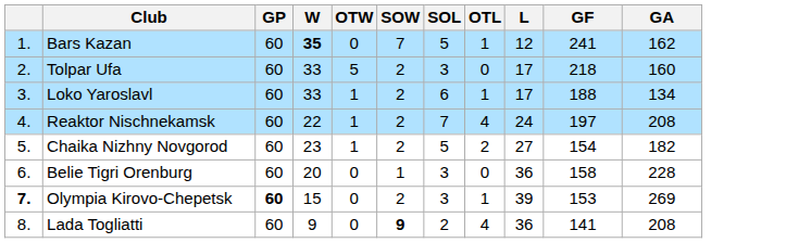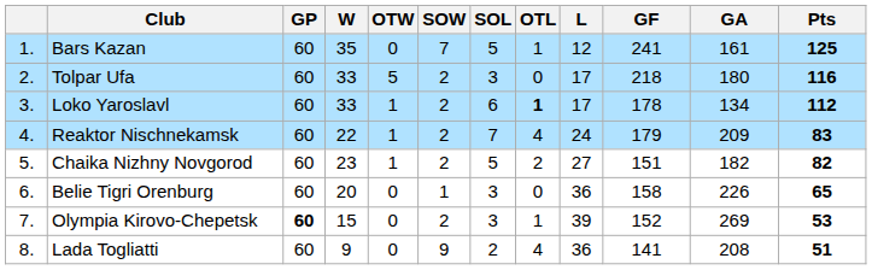 <table class="wikitable">
 <tr>
 <th width="30"></th>
 <th width="200">Club</th>
 <th width="30">GP</th>
 <th width="30">W</th>
 <th width="30">OTW</th>
 <th width="30">SOW</th>
 <th width="30">SOL</th>
 <th width="30">OTL</th>
 <th width="30">L</th>
 <th width="70">GF</th>
 <th width="70">GA</th>
+<th width="70">Pts</th>
 </tr>
 <tr bgcolor="#B0E2FF" align="center">
 <td>1.</td>
 <td align="left">Bars Kazan</td>
 <td>60</td>
-<td><strong>35</strong></td>
+<td>35</td>
 <td>0</td>
 <td>7</td>
 <td>5</td>
 <td>1</td>
 <td>12</td>
 <td>241</td>
-<td>162</td>
+<td>161</td>
+<td><strong>125</strong></td>
 </tr>
 <tr bgcolor="#B0E2FF" align="center">
 <td>2.</td>
 <td align="left">Tolpar Ufa</td>
 <td>60</td>
 <td>33</td>
 <td>5</td>
 <td>2</td>
 <td>3</td>
 <td>0</td>
 <td>17</td>
 <td>218</td>
-<td>160</td>
+<td>180</td>
+<td><strong>116</strong></td>
 </tr>
 <tr bgcolor="#B0E2FF" align="center">
 <td>3.</td>
 <td align="left">Loko Yaroslavl</td>
 <td>60</td>
 <td>33</td>
 <td>1</td>
 <td>2</td>
 <td>6</td>
-<td>1</td>
+<td><strong>1</strong></td>
 <td>17</td>
-<td>188</td>
+<td>178</td>
 <td>134</td>
+<td><strong>112</strong></td>
 </tr>
 <tr bgcolor="#B0E2FF" align="center">
 <td>4.</td>
 <td align="left">Reaktor Nischnekamsk</td>
 <td>60</td>
 <td>22</td>
 <td>1</td>
 <td>2</td>
 <td>7</td>
 <td>4</td>
 <td>24</td>
-<td>197</td>
-<td>208</td>
+<td>179</td>
+<td>209</td>
+<td><strong>83</strong></td>
 </tr>
 <tr bgcolor="#FFFFFF" align="center">
 <td>5.</td>
 <td align="left">Chaika Nizhny Novgorod</td>
 <td>60</td>
 <td>23</td>
 <td>1</td>
 <td>2</td>
 <td>5</td>
 <td>2</td>
 <td>27</td>
-<td>154</td>
+<td>151</td>
 <td>182</td>
+<td><strong>82</strong></td>
 </tr>
 <tr bgcolor="#FFFFFF" align="center">
 <td>6.</td>
 <td align="left">Belie Tigri Orenburg</td>
 <td>60</td>
 <td>20</td>
 <td>0</td>
 <td>1</td>
 <td>3</td>
 <td>0</td>
 <td>36</td>
 <td>158</td>
-<td>228</td>
+<td>226</td>
+<td><strong>65</strong></td>
 </tr>
 <tr bgcolor="#FFFFFF" align="center">
-<td><strong>7.</strong></td>
+<td>7.</td>
 <td align="left">Olympia Kirovo-Chepetsk</td>
 <td><strong>60</strong></td>
 <td>15</td>
 <td>0</td>
 <td>2</td>
 <td>3</td>
 <td>1</td>
 <td>39</td>
-<td>153</td>
+<td>152</td>
 <td>269</td>
+<td><strong>53</strong></td>
 </tr>
 <tr bgcolor="#FFFFFF" align="center">
 <td>8.</td>
 <td align="left">Lada Togliatti</td>
 <td>60</td>
 <td>9</td>
 <td>0</td>
-<td><strong>9</strong></td>
+<td>9</td>
 <td>2</td>
 <td>4</td>
 <td>36</td>
 <td>141</td>
 <td>208</td>
+<td><strong>51</strong></td>
 </tr>
 </table>
